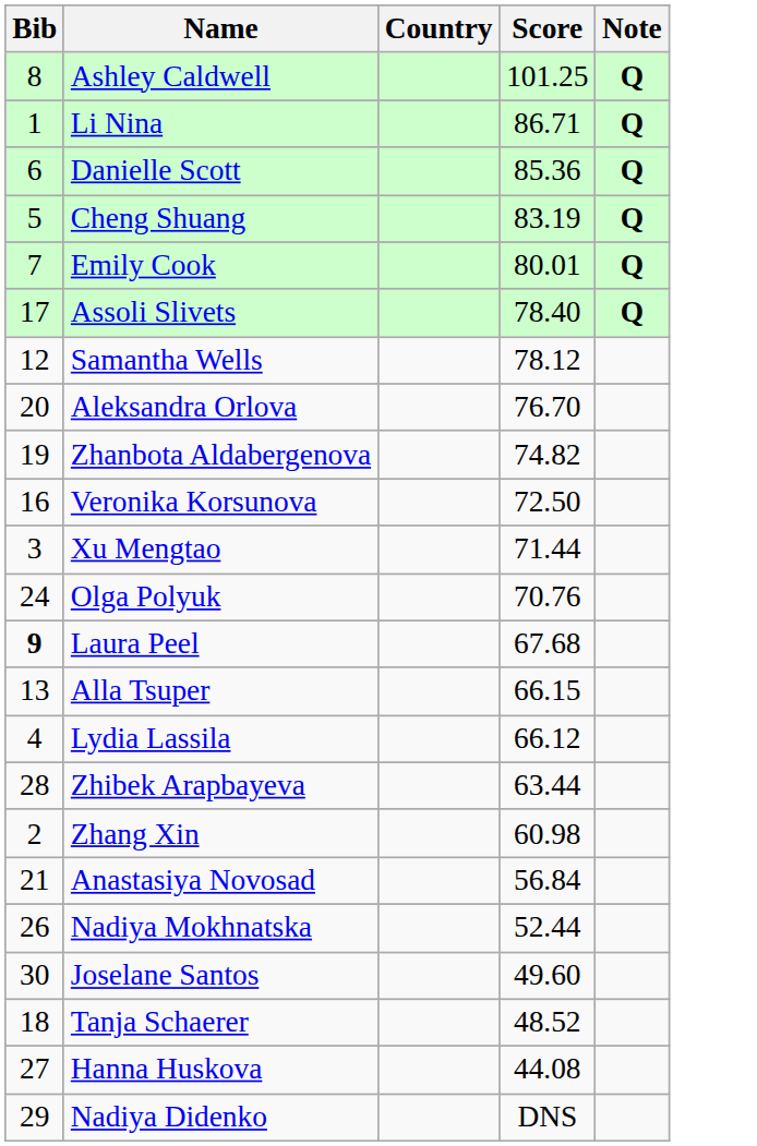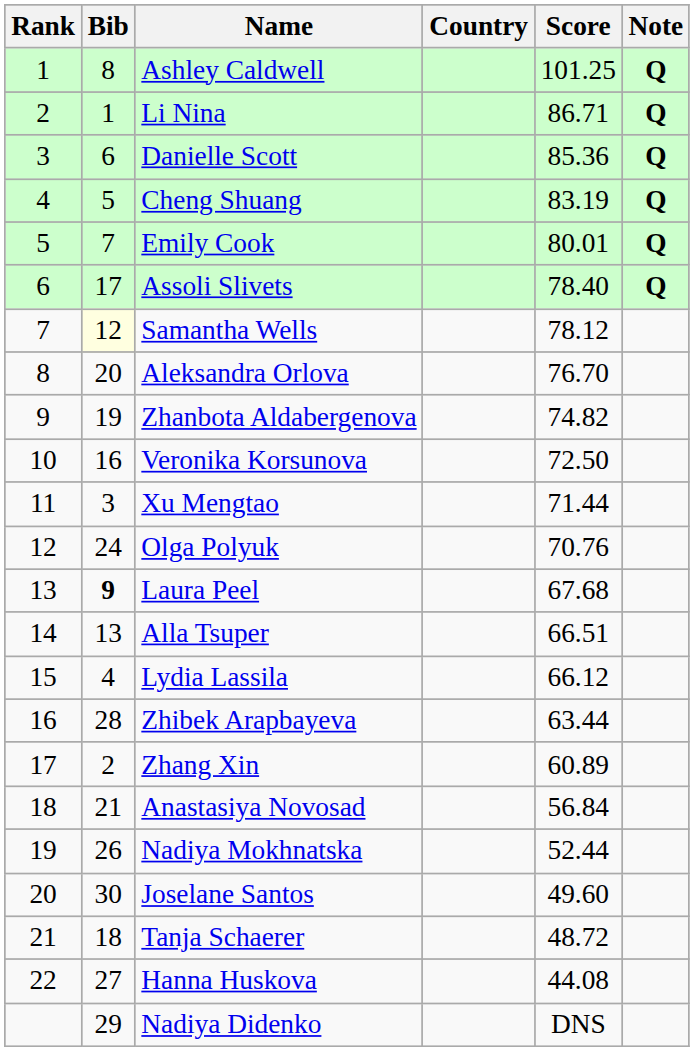 <table class="wikitable sortable" style="text-align:center">
 <tr>
+<th>Rank</th>
 <th>Bib</th>
 <th>Name</th>
 <th>Country</th>
 <th>Score</th>
 <th>Note</th>
 </tr>
 <tr bgcolor="ccffcc">
+<td>1</td>
 <td>8</td>
 <td align=left><a href='#'>Ashley Caldwell</a></td>
 <td align=left></td>
 <td>101.25</td>
 <td><strong>Q</strong></td>
 </tr>
 <tr bgcolor="ccffcc">
+<td>2</td>
 <td>1</td>
 <td align=left><a href='#'>Li Nina</a></td>
 <td align=left></td>
 <td>86.71</td>
 <td><strong>Q</strong></td>
 </tr>
 <tr bgcolor="ccffcc">
+<td>3</td>
 <td>6</td>
 <td align=left><a href='#'>Danielle Scott</a></td>
 <td align=left></td>
 <td>85.36</td>
 <td><strong>Q</strong></td>
 </tr>
 <tr bgcolor="ccffcc">
+<td>4</td>
 <td>5</td>
 <td align=left><a href='#'>Cheng Shuang</a></td>
 <td align=left></td>
 <td>83.19</td>
 <td><strong>Q</strong></td>
 </tr>
 <tr bgcolor="ccffcc">
+<td>5</td>
 <td>7</td>
 <td align=left><a href='#'>Emily Cook</a></td>
 <td align=left></td>
 <td>80.01</td>
 <td><strong>Q</strong></td>
 </tr>
 <tr bgcolor="ccffcc">
+<td>6</td>
 <td>17</td>
 <td align=left><a href='#'>Assoli Slivets</a></td>
 <td align=left></td>
 <td>78.40</td>
 <td><strong>Q</strong></td>
 </tr>
 <tr>
-<td>12</td>
+<td>7</td>
+<td style="background: lightyellow;">12</td>
 <td align=left><a href='#'>Samantha Wells</a></td>
 <td align=left></td>
 <td>78.12</td>
 <td></td>
 </tr>
 <tr>
+<td>8</td>
 <td>20</td>
 <td align=left><a href='#'>Aleksandra Orlova</a></td>
 <td align=left></td>
 <td>76.70</td>
 <td></td>
 </tr>
 <tr>
+<td>9</td>
 <td>19</td>
 <td align=left><a href='#'>Zhanbota Aldabergenova</a></td>
 <td align=left></td>
 <td>74.82</td>
 <td></td>
 </tr>
 <tr>
+<td>10</td>
 <td>16</td>
 <td align=left><a href='#'>Veronika Korsunova</a></td>
 <td align=left></td>
 <td>72.50</td>
 <td></td>
 </tr>
 <tr>
+<td>11</td>
 <td>3</td>
 <td align=left><a href='#'>Xu Mengtao</a></td>
 <td align=left></td>
 <td>71.44</td>
 <td></td>
 </tr>
 <tr>
+<td>12</td>
 <td>24</td>
 <td align=left><a href='#'>Olga Polyuk</a></td>
 <td align=left></td>
 <td>70.76</td>
 <td></td>
 </tr>
 <tr>
+<td>13</td>
 <td><strong>9</strong></td>
 <td align=left><a href='#'>Laura Peel</a></td>
 <td align=left></td>
 <td>67.68</td>
 <td></td>
 </tr>
 <tr>
+<td>14</td>
 <td>13</td>
 <td align=left><a href='#'>Alla Tsuper</a></td>
 <td align=left></td>
-<td>66.15</td>
+<td>66.51</td>
 <td></td>
 </tr>
 <tr>
+<td>15</td>
 <td>4</td>
 <td align=left><a href='#'>Lydia Lassila</a></td>
 <td align=left></td>
 <td>66.12</td>
 <td></td>
 </tr>
 <tr>
+<td>16</td>
 <td>28</td>
 <td align=left><a href='#'>Zhibek Arapbayeva</a></td>
 <td align=left></td>
 <td>63.44</td>
 <td></td>
 </tr>
 <tr>
+<td>17</td>
 <td>2</td>
 <td align=left><a href='#'>Zhang Xin</a></td>
 <td align=left></td>
-<td>60.98</td>
+<td>60.89</td>
 <td></td>
 </tr>
 <tr>
+<td>18</td>
 <td>21</td>
 <td align=left><a href='#'>Anastasiya Novosad</a></td>
 <td align=left></td>
 <td>56.84</td>
 <td></td>
 </tr>
 <tr>
+<td>19</td>
 <td>26</td>
 <td align=left><a href='#'>Nadiya Mokhnatska</a></td>
 <td align=left></td>
 <td>52.44</td>
 <td></td>
 </tr>
 <tr>
+<td>20</td>
 <td>30</td>
 <td align=left><a href='#'>Joselane Santos</a></td>
 <td align=left></td>
 <td>49.60</td>
 <td></td>
 </tr>
 <tr>
+<td>21</td>
 <td>18</td>
 <td align=left><a href='#'>Tanja Schaerer</a></td>
 <td align=left></td>
-<td>48.52</td>
+<td>48.72</td>
 <td></td>
 </tr>
 <tr>
+<td>22</td>
 <td>27</td>
 <td align=left><a href='#'>Hanna Huskova</a></td>
 <td align=left></td>
 <td>44.08</td>
 <td></td>
 </tr>
 <tr>
+<td></td>
 <td>29</td>
 <td align=left><a href='#'>Nadiya Didenko</a></td>
 <td align=left></td>
 <td>DNS</td>
 <td></td>
 </tr>
 </table>
